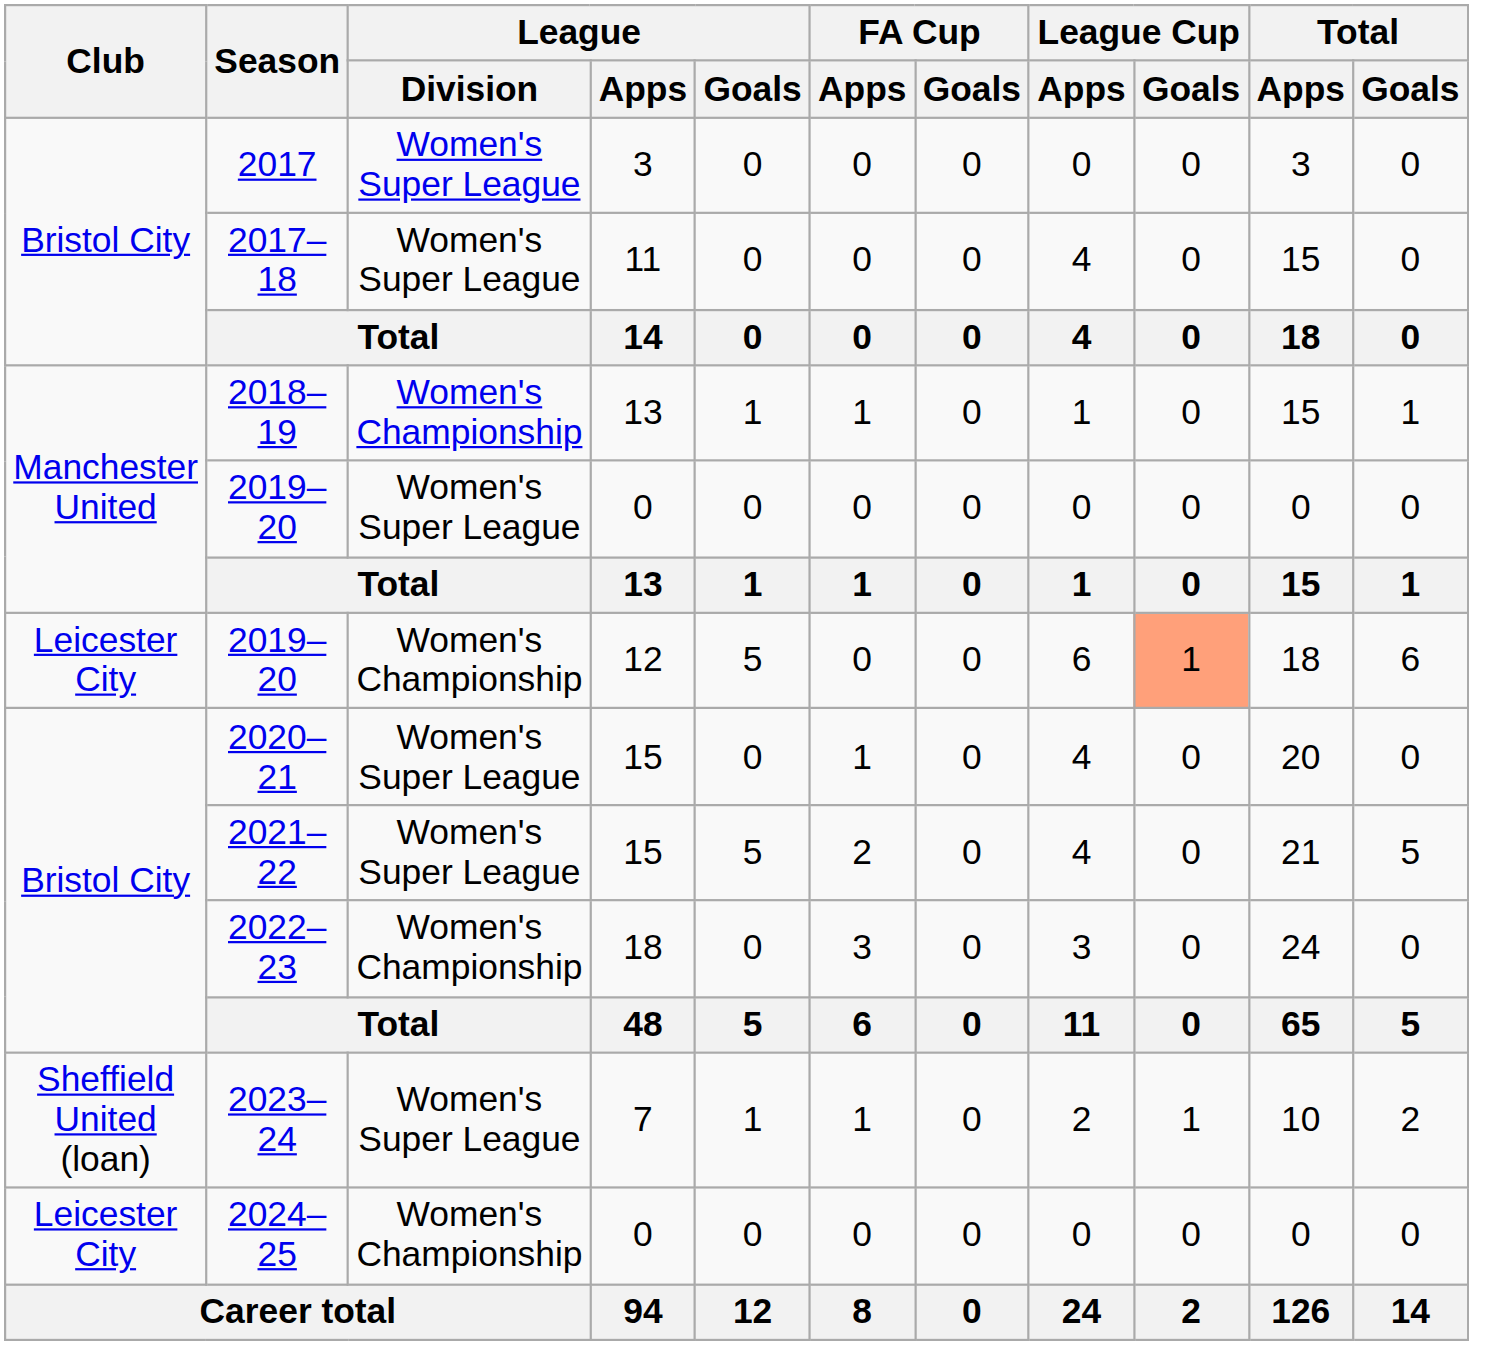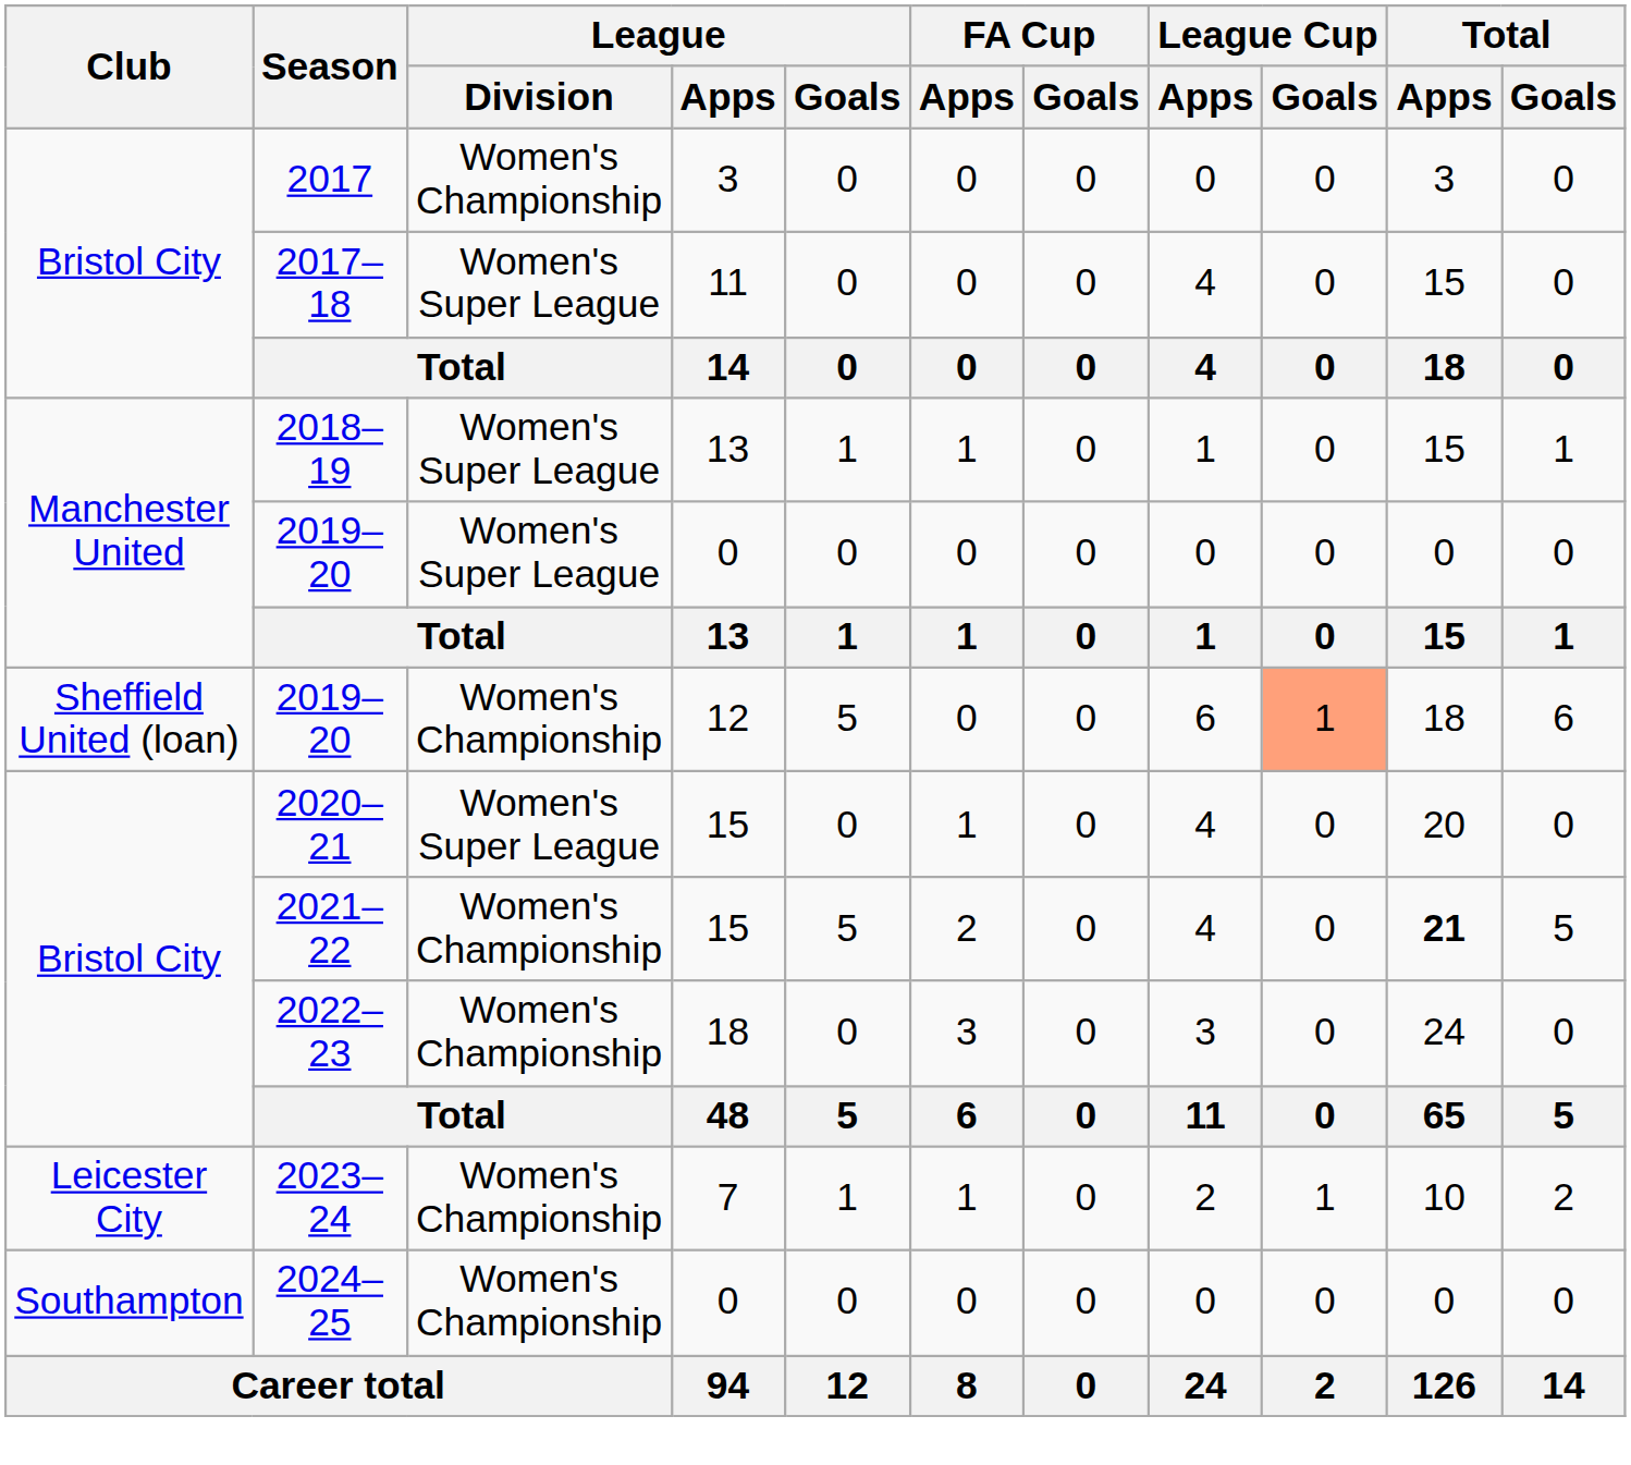 <table class="wikitable" style="text-align:center">
 <tr>
 <th rowspan="2">Club</th>
 <th rowspan="2">Season</th>
 <th colspan="3">League</th>
 <th colspan="2">FA Cup</th>
 <th colspan="2">League Cup</th>
 <th colspan="2">Total</th>
 </tr>
 <tr>
 <th>Division</th>
 <th>Apps</th>
 <th>Goals</th>
 <th>Apps</th>
 <th>Goals</th>
 <th>Apps</th>
 <th>Goals</th>
 <th>Apps</th>
 <th>Goals</th>
 </tr>
 <tr>
 <td rowspan="3"><a href='#'>Bristol City</a></td>
 <td><a href='#'>2017</a></td>
-<td><a href='#'>Women's Super League</a></td>
+<td>Women's Championship</td>
 <td>3</td>
 <td>0</td>
 <td>0</td>
 <td>0</td>
 <td>0</td>
 <td>0</td>
 <td>3</td>
 <td>0</td>
 </tr>
 <tr>
 <td><a href='#'>2017–18</a></td>
 <td>Women's Super League</td>
 <td>11</td>
 <td>0</td>
 <td>0</td>
 <td>0</td>
 <td>4</td>
 <td>0</td>
 <td>15</td>
 <td>0</td>
 </tr>
 <tr>
 <th colspan="2">Total</th>
 <th>14</th>
 <th>0</th>
 <th>0</th>
 <th>0</th>
 <th>4</th>
 <th>0</th>
 <th>18</th>
 <th>0</th>
 </tr>
 <tr>
 <td rowspan="3"><a href='#'>Manchester United</a></td>
 <td><a href='#'>2018–19</a></td>
-<td><a href='#'>Women's Championship</a></td>
+<td>Women's Super League</td>
 <td>13</td>
 <td>1</td>
 <td>1</td>
 <td>0</td>
 <td>1</td>
 <td>0</td>
 <td>15</td>
 <td>1</td>
 </tr>
 <tr>
 <td><a href='#'>2019–20</a></td>
 <td>Women's Super League</td>
 <td>0</td>
 <td>0</td>
 <td>0</td>
 <td>0</td>
 <td>0</td>
 <td>0</td>
 <td>0</td>
 <td>0</td>
 </tr>
 <tr>
 <th colspan="2">Total</th>
 <th>13</th>
 <th>1</th>
 <th>1</th>
 <th>0</th>
 <th>1</th>
 <th>0</th>
 <th>15</th>
 <th>1</th>
 </tr>
 <tr>
-<td><a href='#'>Leicester City</a></td>
+<td><a href='#'>Sheffield United</a> (loan)</td>
 <td><a href='#'>2019–20</a></td>
 <td>Women's Championship</td>
 <td>12</td>
 <td>5</td>
 <td>0</td>
 <td>0</td>
 <td>6</td>
 <td style="background: lightsalmon;">1</td>
 <td>18</td>
 <td>6</td>
 </tr>
 <tr>
 <td rowspan="4"><a href='#'>Bristol City</a></td>
 <td><a href='#'>2020–21</a></td>
 <td>Women's Super League</td>
 <td>15</td>
 <td>0</td>
 <td>1</td>
 <td>0</td>
 <td>4</td>
 <td>0</td>
 <td>20</td>
 <td>0</td>
 </tr>
 <tr>
 <td><a href='#'>2021–22</a></td>
-<td>Women's Super League</td>
+<td>Women's Championship</td>
 <td>15</td>
 <td>5</td>
 <td>2</td>
 <td>0</td>
 <td>4</td>
 <td>0</td>
-<td>21</td>
+<td><strong>21</strong></td>
 <td>5</td>
 </tr>
 <tr>
 <td><a href='#'>2022–23</a></td>
 <td>Women's Championship</td>
 <td>18</td>
 <td>0</td>
 <td>3</td>
 <td>0</td>
 <td>3</td>
 <td>0</td>
 <td>24</td>
 <td>0</td>
 </tr>
 <tr>
 <th colspan="2">Total</th>
 <th>48</th>
 <th>5</th>
 <th>6</th>
 <th>0</th>
 <th>11</th>
 <th>0</th>
 <th>65</th>
 <th>5</th>
 </tr>
 <tr>
-<td><a href='#'>Sheffield United</a> (loan)</td>
+<td><a href='#'>Leicester City</a></td>
 <td><a href='#'>2023–24</a></td>
-<td>Women's Super League</td>
+<td>Women's Championship</td>
 <td>7</td>
 <td>1</td>
 <td>1</td>
 <td>0</td>
 <td>2</td>
 <td>1</td>
 <td>10</td>
 <td>2</td>
 </tr>
 <tr>
-<td><a href='#'>Leicester City</a></td>
+<td><a href='#'>Southampton</a></td>
 <td><a href='#'>2024–25</a></td>
 <td>Women's Championship</td>
 <td>0</td>
 <td>0</td>
 <td>0</td>
 <td>0</td>
 <td>0</td>
 <td>0</td>
 <td>0</td>
 <td>0</td>
 </tr>
 <tr>
 <th colspan="3">Career total</th>
 <th>94</th>
 <th>12</th>
 <th>8</th>
 <th>0</th>
 <th>24</th>
 <th>2</th>
 <th>126</th>
 <th>14</th>
 </tr>
 </table>
